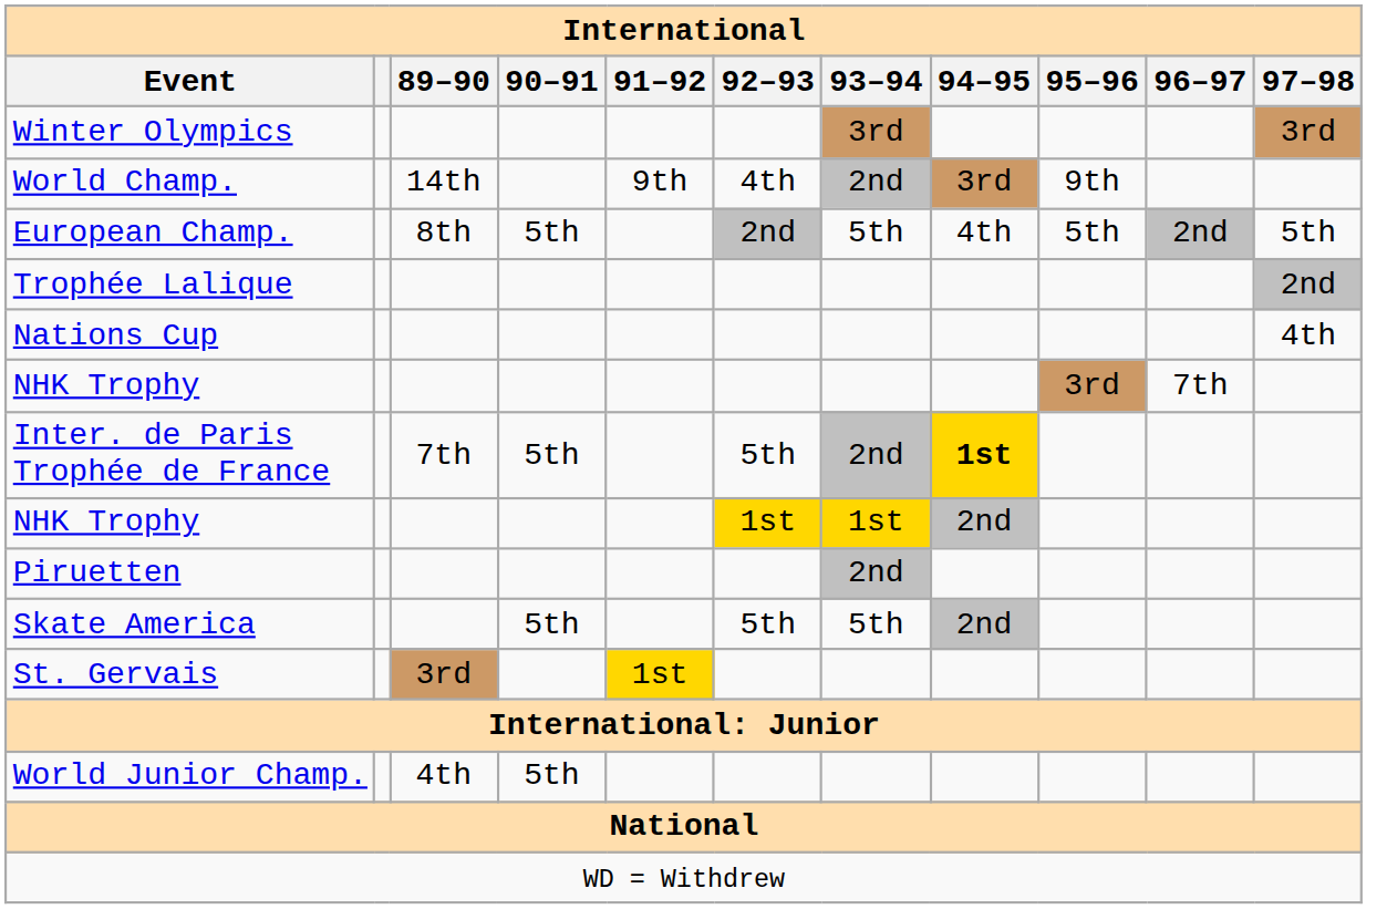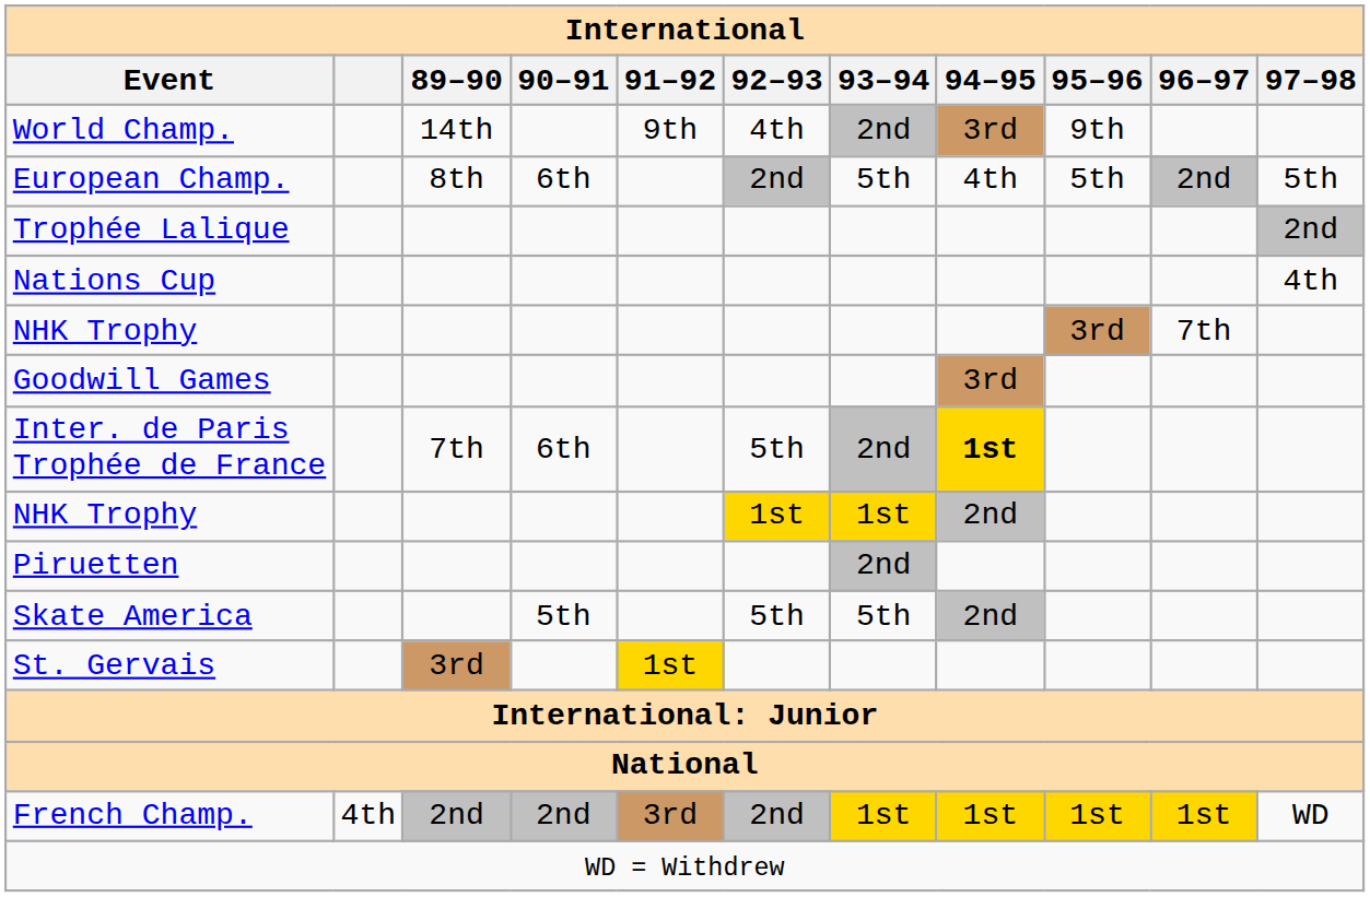 <table class="wikitable" style="text-align:center">
 <tr>
 <th style="background-color: #ffdead;" colspan=11 align=center>International</th>
 </tr>
 <tr>
 <th>Event</th>
 <th></th>
 <th>89–90</th>
 <th>90–91</th>
 <th>91–92</th>
 <th>92–93</th>
 <th>93–94</th>
 <th>94–95</th>
 <th>95–96</th>
 <th>96–97</th>
 <th>97–98</th>
 </tr>
 <tr>
-<td align=left><a href='#'>Winter Olympics</a></td>
-<td></td>
-<td></td>
-<td></td>
-<td></td>
-<td></td>
-<td bgcolor=cc9966>3rd</td>
-<td></td>
-<td></td>
-<td></td>
-<td bgcolor=cc9966>3rd</td>
-</tr>
-<tr>
 <td align=left><a href='#'>World Champ.</a></td>
 <td></td>
 <td>14th</td>
 <td></td>
 <td>9th</td>
 <td>4th</td>
 <td bgcolor=silver>2nd</td>
 <td bgcolor=cc9966>3rd</td>
 <td>9th</td>
 <td></td>
 <td></td>
 </tr>
 <tr>
 <td align=left><a href='#'>European Champ.</a></td>
 <td></td>
 <td>8th</td>
-<td>5th</td>
+<td>6th</td>
 <td></td>
 <td bgcolor=silver>2nd</td>
 <td>5th</td>
 <td>4th</td>
 <td>5th</td>
 <td bgcolor=silver>2nd</td>
 <td>5th</td>
 </tr>
 <tr>
 <td align=left> <a href='#'>Trophée Lalique</a></td>
 <td></td>
 <td></td>
 <td></td>
 <td></td>
 <td></td>
 <td></td>
 <td></td>
 <td></td>
 <td></td>
 <td bgcolor=silver>2nd</td>
 </tr>
 <tr>
 <td align=left> <a href='#'>Nations Cup</a></td>
 <td></td>
 <td></td>
 <td></td>
 <td></td>
 <td></td>
 <td></td>
 <td></td>
 <td></td>
 <td></td>
 <td>4th</td>
 </tr>
 <tr>
 <td align=left> <a href='#'>NHK Trophy</a></td>
 <td></td>
 <td></td>
 <td></td>
 <td></td>
 <td></td>
 <td></td>
 <td></td>
 <td bgcolor=cc9966>3rd</td>
 <td>7th</td>
 <td></td>
 </tr>
 <tr>
+<td align=left><a href='#'>Goodwill Games</a></td>
+<td></td>
+<td></td>
+<td></td>
+<td></td>
+<td></td>
+<td></td>
+<td bgcolor=cc9966>3rd</td>
+<td></td>
+<td></td>
+<td></td>
+</tr>
+<tr>
 <td align=left><a href='#'>Inter. de Paris<br>Trophée de France</a></td>
 <td></td>
 <td>7th</td>
-<td>5th</td>
+<td>6th</td>
 <td></td>
 <td>5th</td>
 <td bgcolor=silver>2nd</td>
 <td bgcolor=gold><strong>1st</strong></td>
 <td></td>
 <td></td>
 <td></td>
 </tr>
 <tr>
 <td align=left><a href='#'>NHK Trophy</a></td>
 <td></td>
 <td></td>
 <td></td>
 <td></td>
 <td bgcolor=gold>1st</td>
 <td bgcolor=gold>1st</td>
 <td bgcolor=silver>2nd</td>
 <td></td>
 <td></td>
 <td></td>
 </tr>
 <tr>
 <td align=left><a href='#'>Piruetten</a></td>
 <td></td>
 <td></td>
 <td></td>
 <td></td>
 <td></td>
 <td bgcolor=silver>2nd</td>
 <td></td>
 <td></td>
 <td></td>
 <td></td>
 </tr>
 <tr>
 <td align=left><a href='#'>Skate America</a></td>
 <td></td>
 <td></td>
 <td>5th</td>
 <td></td>
 <td>5th</td>
 <td>5th</td>
 <td bgcolor=silver>2nd</td>
 <td></td>
 <td></td>
 <td></td>
 </tr>
 <tr>
 <td align=left><a href='#'>St. Gervais</a></td>
 <td></td>
 <td bgcolor=cc9966>3rd</td>
 <td></td>
 <td bgcolor=gold>1st</td>
 <td></td>
 <td></td>
 <td></td>
 <td></td>
 <td></td>
 <td></td>
 </tr>
 <tr>
 <th style="background-color: #ffdead; " colspan=11 align=center>International: Junior</th>
 </tr>
 <tr>
-<td align=left><a href='#'>World Junior Champ.</a></td>
-<td></td>
-<td>4th</td>
-<td>5th</td>
-<td></td>
-<td></td>
-<td></td>
-<td></td>
-<td></td>
-<td></td>
-<td></td>
+<th style="background-color: #ffdead;" colspan=11 align=center>National</th>
 </tr>
 <tr>
-<th style="background-color: #ffdead;" colspan=11 align=center>National</th>
+<td align=left><a href='#'>French Champ.</a></td>
+<td>4th</td>
+<td bgcolor=silver>2nd</td>
+<td bgcolor=silver>2nd</td>
+<td bgcolor=cc9966>3rd</td>
+<td bgcolor=silver>2nd</td>
+<td bgcolor=gold>1st</td>
+<td bgcolor=gold>1st</td>
+<td bgcolor=gold>1st</td>
+<td bgcolor=gold>1st</td>
+<td>WD</td>
 </tr>
 <tr>
 <td colspan=11 align=center><small> WD = Withdrew </small></td>
 </tr>
 </table>
